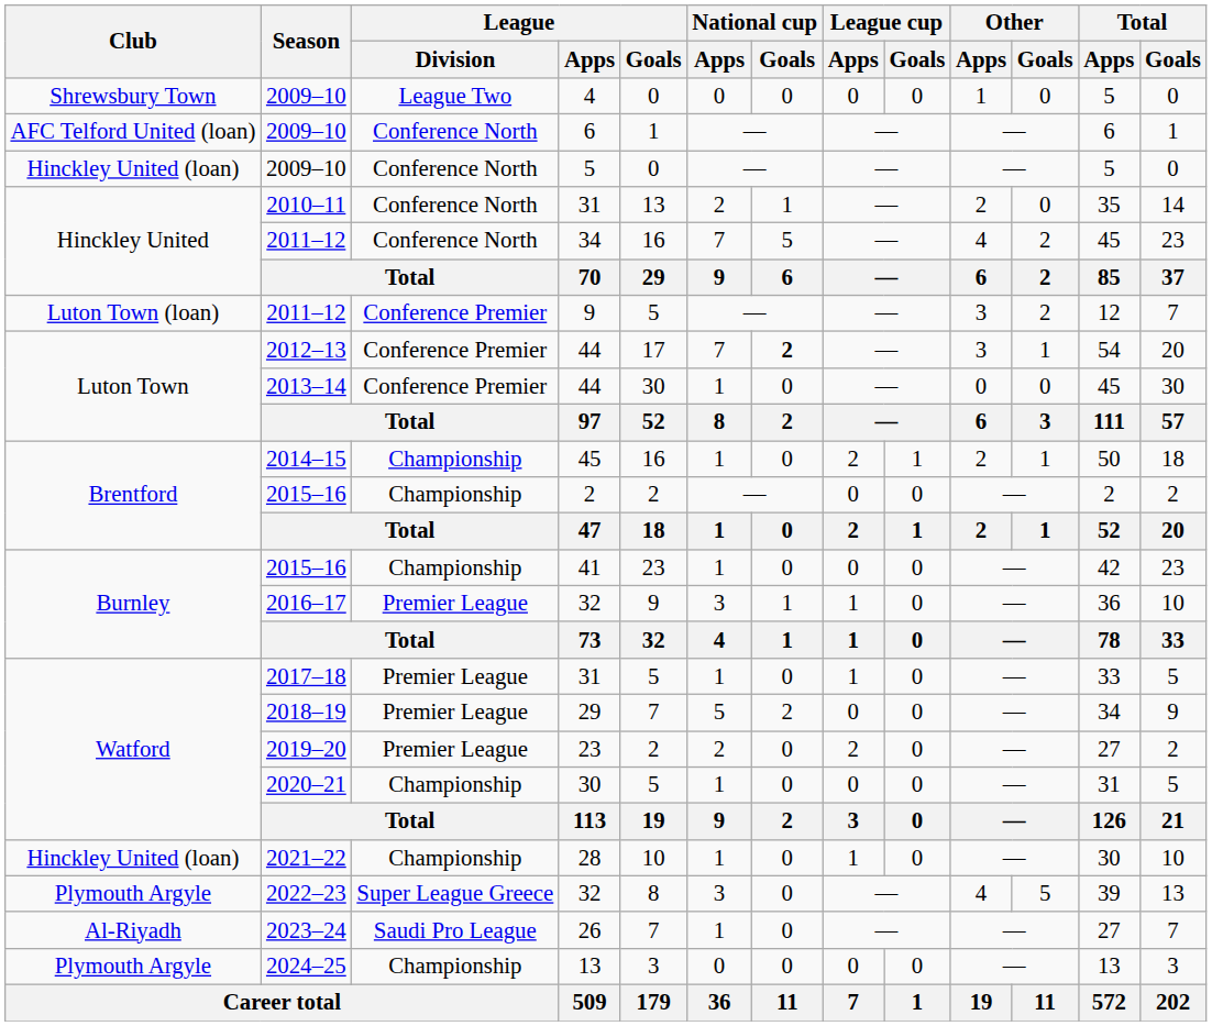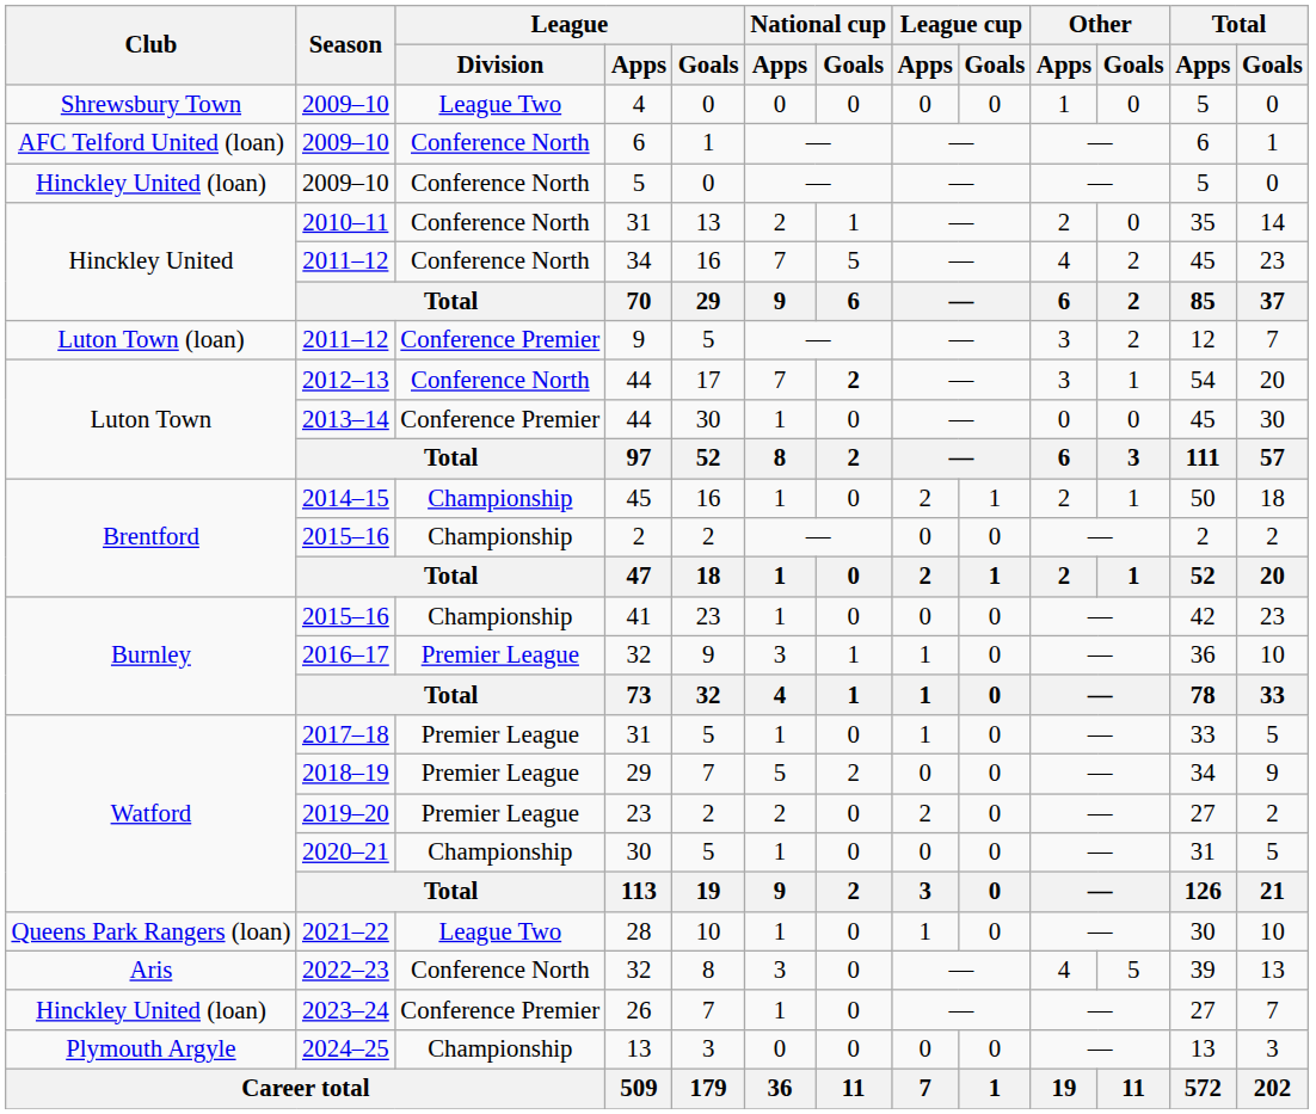 <table class="wikitable" style="text-align: center;">
 <tr>
 <th rowspan="2">Club</th>
 <th rowspan="2">Season</th>
 <th colspan="3">League</th>
 <th colspan="2">National cup</th>
 <th colspan="2">League cup</th>
 <th colspan="2">Other</th>
 <th colspan="2">Total</th>
 </tr>
 <tr>
 <th>Division</th>
 <th>Apps</th>
 <th>Goals</th>
 <th>Apps</th>
 <th>Goals</th>
 <th>Apps</th>
 <th>Goals</th>
 <th>Apps</th>
 <th>Goals</th>
 <th>Apps</th>
 <th>Goals</th>
 </tr>
 <tr>
 <td><a href='#'>Shrewsbury Town</a></td>
 <td><a href='#'>2009–10</a></td>
 <td><a href='#'>League Two</a></td>
 <td>4</td>
 <td>0</td>
 <td>0</td>
 <td>0</td>
 <td>0</td>
 <td>0</td>
 <td>1</td>
 <td>0</td>
 <td>5</td>
 <td>0</td>
 </tr>
 <tr>
 <td><a href='#'>AFC Telford United</a> (loan)</td>
 <td><a href='#'>2009–10</a></td>
 <td><a href='#'>Conference North</a></td>
 <td>6</td>
 <td>1</td>
 <td colspan="2">—</td>
 <td colspan="2">—</td>
 <td colspan="2">—</td>
 <td>6</td>
 <td>1</td>
 </tr>
 <tr>
 <td><a href='#'>Hinckley United</a> (loan)</td>
 <td>2009–10</td>
 <td>Conference North</td>
 <td>5</td>
 <td>0</td>
 <td colspan="2">—</td>
 <td colspan="2">—</td>
 <td colspan="2">—</td>
 <td>5</td>
 <td>0</td>
 </tr>
 <tr>
 <td rowspan="3">Hinckley United</td>
 <td><a href='#'>2010–11</a></td>
 <td>Conference North</td>
 <td>31</td>
 <td>13</td>
 <td>2</td>
 <td>1</td>
 <td colspan="2">—</td>
 <td>2</td>
 <td>0</td>
 <td>35</td>
 <td>14</td>
 </tr>
 <tr>
 <td><a href='#'>2011–12</a></td>
 <td>Conference North</td>
 <td>34</td>
 <td>16</td>
 <td>7</td>
 <td>5</td>
 <td colspan="2">—</td>
 <td>4</td>
 <td>2</td>
 <td>45</td>
 <td>23</td>
 </tr>
 <tr>
 <th colspan="2">Total</th>
 <th>70</th>
 <th>29</th>
 <th>9</th>
 <th>6</th>
 <th colspan="2">—</th>
 <th>6</th>
 <th>2</th>
 <th>85</th>
 <th>37</th>
 </tr>
 <tr>
 <td><a href='#'>Luton Town</a> (loan)</td>
 <td><a href='#'>2011–12</a></td>
 <td><a href='#'>Conference Premier</a></td>
 <td>9</td>
 <td>5</td>
 <td colspan="2">—</td>
 <td colspan="2">—</td>
 <td>3</td>
 <td>2</td>
 <td>12</td>
 <td>7</td>
 </tr>
 <tr>
 <td rowspan="3">Luton Town</td>
 <td><a href='#'>2012–13</a></td>
-<td>Conference Premier</td>
+<td><a href='#'>Conference North</a></td>
 <td>44</td>
 <td>17</td>
 <td>7</td>
 <td><strong>2</strong></td>
 <td colspan="2">—</td>
 <td>3</td>
 <td>1</td>
 <td>54</td>
 <td>20</td>
 </tr>
 <tr>
 <td><a href='#'>2013–14</a></td>
 <td>Conference Premier</td>
 <td>44</td>
 <td>30</td>
 <td>1</td>
 <td>0</td>
 <td colspan="2">—</td>
 <td>0</td>
 <td>0</td>
 <td>45</td>
 <td>30</td>
 </tr>
 <tr>
 <th colspan="2">Total</th>
 <th>97</th>
 <th>52</th>
 <th>8</th>
 <th>2</th>
 <th colspan="2">—</th>
 <th>6</th>
 <th>3</th>
 <th>111</th>
 <th>57</th>
 </tr>
 <tr>
 <td rowspan="3"><a href='#'>Brentford</a></td>
 <td><a href='#'>2014–15</a></td>
 <td><a href='#'>Championship</a></td>
 <td>45</td>
 <td>16</td>
 <td>1</td>
 <td>0</td>
 <td>2</td>
 <td>1</td>
 <td>2</td>
 <td>1</td>
 <td>50</td>
 <td>18</td>
 </tr>
 <tr>
 <td><a href='#'>2015–16</a></td>
 <td>Championship</td>
 <td>2</td>
 <td>2</td>
 <td colspan="2">—</td>
 <td>0</td>
 <td>0</td>
 <td colspan="2">—</td>
 <td>2</td>
 <td>2</td>
 </tr>
 <tr>
 <th colspan="2">Total</th>
 <th>47</th>
 <th>18</th>
 <th>1</th>
 <th>0</th>
 <th>2</th>
 <th>1</th>
 <th>2</th>
 <th>1</th>
 <th>52</th>
 <th>20</th>
 </tr>
 <tr>
 <td rowspan="3"><a href='#'>Burnley</a></td>
 <td><a href='#'>2015–16</a></td>
 <td>Championship</td>
 <td>41</td>
 <td>23</td>
 <td>1</td>
 <td>0</td>
 <td>0</td>
 <td>0</td>
 <td colspan="2">—</td>
 <td>42</td>
 <td>23</td>
 </tr>
 <tr>
 <td><a href='#'>2016–17</a></td>
 <td><a href='#'>Premier League</a></td>
 <td>32</td>
 <td>9</td>
 <td>3</td>
 <td>1</td>
 <td>1</td>
 <td>0</td>
 <td colspan="2">—</td>
 <td>36</td>
 <td>10</td>
 </tr>
 <tr>
 <th colspan="2">Total</th>
 <th>73</th>
 <th>32</th>
 <th>4</th>
 <th>1</th>
 <th>1</th>
 <th>0</th>
 <th colspan="2">—</th>
 <th>78</th>
 <th>33</th>
 </tr>
 <tr>
 <td rowspan="5"><a href='#'>Watford</a></td>
 <td><a href='#'>2017–18</a></td>
 <td>Premier League</td>
 <td>31</td>
 <td>5</td>
 <td>1</td>
 <td>0</td>
 <td>1</td>
 <td>0</td>
 <td colspan="2">—</td>
 <td>33</td>
 <td>5</td>
 </tr>
 <tr>
 <td><a href='#'>2018–19</a></td>
 <td>Premier League</td>
 <td>29</td>
 <td>7</td>
 <td>5</td>
 <td>2</td>
 <td>0</td>
 <td>0</td>
 <td colspan="2">—</td>
 <td>34</td>
 <td>9</td>
 </tr>
 <tr>
 <td><a href='#'>2019–20</a></td>
 <td>Premier League</td>
 <td>23</td>
 <td>2</td>
 <td>2</td>
 <td>0</td>
 <td>2</td>
 <td>0</td>
 <td colspan="2">—</td>
 <td>27</td>
 <td>2</td>
 </tr>
 <tr>
 <td><a href='#'>2020–21</a></td>
 <td>Championship</td>
 <td>30</td>
 <td>5</td>
 <td>1</td>
 <td>0</td>
 <td>0</td>
 <td>0</td>
 <td colspan="2">—</td>
 <td>31</td>
 <td>5</td>
 </tr>
 <tr>
 <th colspan="2">Total</th>
 <th>113</th>
 <th>19</th>
 <th>9</th>
 <th>2</th>
 <th>3</th>
 <th>0</th>
 <th colspan="2">—</th>
 <th>126</th>
 <th>21</th>
 </tr>
 <tr>
-<td><a href='#'>Hinckley United</a> (loan)</td>
+<td><a href='#'>Queens Park Rangers</a> (loan)</td>
 <td><a href='#'>2021–22</a></td>
-<td>Championship</td>
+<td><a href='#'>League Two</a></td>
 <td>28</td>
 <td>10</td>
 <td>1</td>
 <td>0</td>
 <td>1</td>
 <td>0</td>
 <td colspan="2">—</td>
 <td>30</td>
 <td>10</td>
 </tr>
 <tr>
-<td><a href='#'>Plymouth Argyle</a></td>
+<td><a href='#'>Aris</a></td>
 <td><a href='#'>2022–23</a></td>
-<td><a href='#'>Super League Greece</a></td>
+<td>Conference North</td>
 <td>32</td>
 <td>8</td>
 <td>3</td>
 <td>0</td>
 <td colspan="2">—</td>
 <td>4</td>
 <td>5</td>
 <td>39</td>
 <td>13</td>
 </tr>
 <tr>
-<td><a href='#'>Al-Riyadh</a></td>
+<td><a href='#'>Hinckley United</a> (loan)</td>
 <td><a href='#'>2023–24</a></td>
-<td><a href='#'>Saudi Pro League</a></td>
+<td>Conference Premier</td>
 <td>26</td>
 <td>7</td>
 <td>1</td>
 <td>0</td>
 <td colspan="2">—</td>
 <td colspan="2">—</td>
 <td>27</td>
 <td>7</td>
 </tr>
 <tr>
 <td><a href='#'>Plymouth Argyle</a></td>
 <td><a href='#'>2024–25</a></td>
 <td>Championship</td>
 <td>13</td>
 <td>3</td>
 <td>0</td>
 <td>0</td>
 <td>0</td>
 <td>0</td>
 <td colspan="2">—</td>
 <td>13</td>
 <td>3</td>
 </tr>
 <tr>
 <th colspan="3">Career total</th>
 <th>509</th>
 <th>179</th>
 <th>36</th>
 <th>11</th>
 <th>7</th>
 <th>1</th>
 <th>19</th>
 <th>11</th>
 <th>572</th>
 <th>202</th>
 </tr>
 </table>
